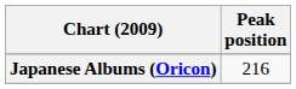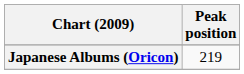 <table class="wikitable sortable plainrowheaders" style="text-align:center">
 <tr>
 <th>Chart (2009)</th>
 <th>Peak<br>position</th>
 </tr>
 <tr>
 </tr>
 <tr>
 </tr>
 <tr>
 <th scope="row">Japanese Albums (<a href='#'>Oricon</a>)</th>
-<td>216</td>
+<td>219</td>
 </tr>
 <tr>
 </tr>
 <tr>
 </tr>
 <tr>
 </tr>
 <tr>
 </tr>
 <tr>
 </tr>
 </table>
